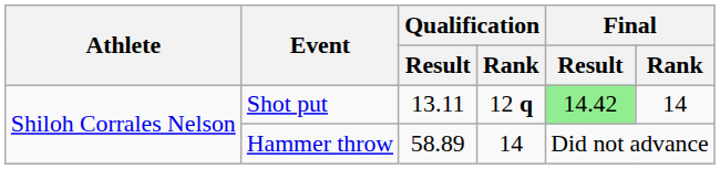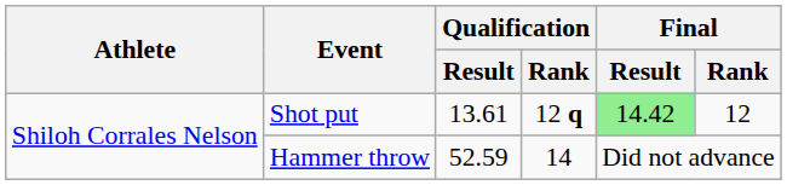 <table class="wikitable" style="font-size:90%; text-align:center">
 <tr>
 <th rowspan="2">Athlete</th>
 <th rowspan="2">Event</th>
 <th colspan="2">Qualification</th>
 <th colspan="2">Final</th>
 </tr>
 <tr>
 <th>Result</th>
 <th>Rank</th>
 <th>Result</th>
 <th>Rank</th>
 </tr>
 <tr>
 <td align="left" rowspan=2><a href='#'>Shiloh Corrales Nelson</a></td>
 <td align="left"><a href='#'>Shot put</a></td>
-<td>13.11</td>
+<td>13.61</td>
 <td>12 <strong>q</strong></td>
 <td style="background: lightgreen;">14.42</td>
-<td>14</td>
+<td>12</td>
 </tr>
 <tr>
 <td align="left"><a href='#'>Hammer throw</a></td>
-<td>58.89</td>
+<td>52.59</td>
 <td>14</td>
 <td colspan=4>Did not advance</td>
 </tr>
 </table>
